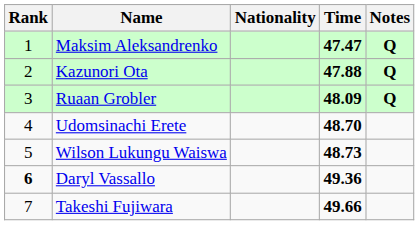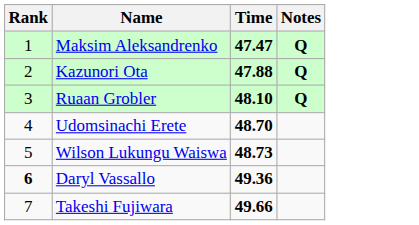 <table class="wikitable sortable" style="text-align:center">
 <tr>
 <th>Rank</th>
 <th>Name</th>
-<th>Nationality</th>
 <th>Time</th>
 <th>Notes</th>
 </tr>
 <tr bgcolor=ccffcc>
 <td>1</td>
 <td align=left><a href='#'>Maksim Aleksandrenko</a></td>
-<td align=left></td>
 <td><strong>47.47</strong></td>
 <td><strong>Q</strong></td>
 </tr>
 <tr bgcolor=ccffcc>
 <td>2</td>
 <td align=left><a href='#'>Kazunori Ota</a></td>
-<td align=left></td>
 <td><strong>47.88</strong></td>
 <td><strong>Q</strong></td>
 </tr>
 <tr bgcolor=ccffcc>
 <td>3</td>
 <td align=left><a href='#'>Ruaan Grobler</a></td>
-<td align=left></td>
-<td><strong>48.09</strong></td>
+<td><strong>48.10</strong></td>
 <td><strong>Q</strong></td>
 </tr>
 <tr>
 <td>4</td>
 <td align=left><a href='#'>Udomsinachi Erete</a></td>
-<td align=left></td>
 <td><strong>48.70</strong></td>
 <td></td>
 </tr>
 <tr>
 <td>5</td>
 <td align=left><a href='#'>Wilson Lukungu Waiswa</a></td>
-<td align=left></td>
 <td><strong>48.73</strong></td>
 <td></td>
 </tr>
 <tr>
 <td><strong>6</strong></td>
 <td align=left><a href='#'>Daryl Vassallo</a></td>
-<td align=left></td>
 <td><strong>49.36</strong></td>
 <td></td>
 </tr>
 <tr>
 <td>7</td>
 <td align=left><a href='#'>Takeshi Fujiwara</a></td>
-<td align=left></td>
 <td><strong>49.66</strong></td>
 <td></td>
 </tr>
 </table>
